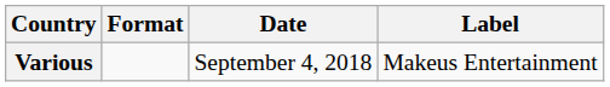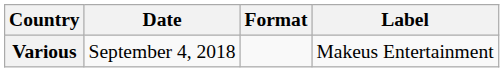 <table class="wikitable plainrowheaders">
 <tr>
 <th>Country</th>
+<th>Date</th>
 <th>Format</th>
-<th>Date</th>
 <th>Label</th>
 </tr>
 <tr>
 <th scope="row">Various</th>
+<td>September 4, 2018</td>
 <td></td>
-<td>September 4, 2018</td>
 <td>Makeus Entertainment</td>
 </tr>
 </table>
